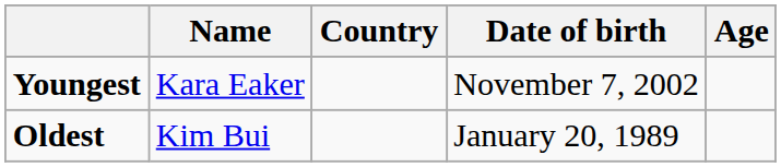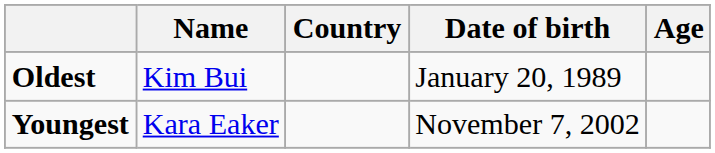 <table class="wikitable">
 <tr>
 <th></th>
 <th><strong>Name</strong></th>
 <th><strong>Country</strong></th>
 <th><strong>Date of birth</strong></th>
 <th><strong>Age</strong></th>
 </tr>
 <tr>
+<td><strong>Oldest</strong></td>
+<td><a href='#'>Kim Bui</a></td>
+<td></td>
+<td>January 20, 1989</td>
+<td></td>
+</tr>
+<tr>
 <td><strong>Youngest</strong></td>
 <td><a href='#'>Kara Eaker</a></td>
 <td></td>
 <td>November 7, 2002</td>
 <td></td>
 </tr>
-<tr>
-<td><strong>Oldest</strong></td>
-<td><a href='#'>Kim Bui</a></td>
-<td></td>
-<td>January 20, 1989</td>
-<td></td>
-</tr>
 </table>
